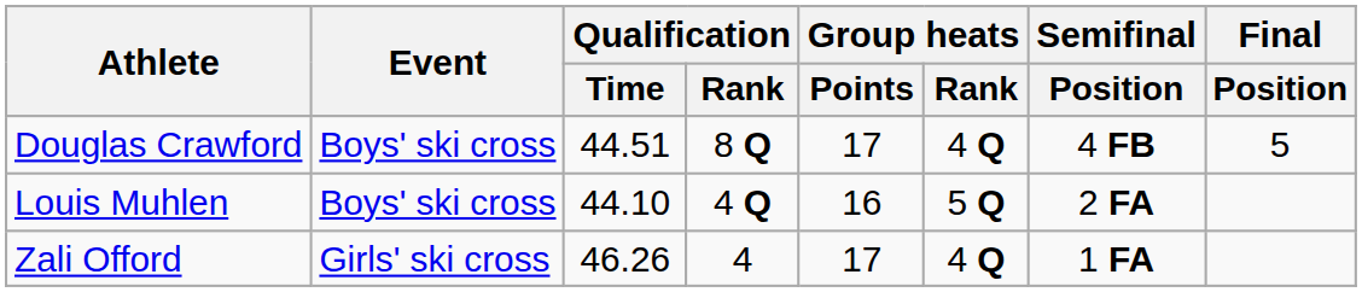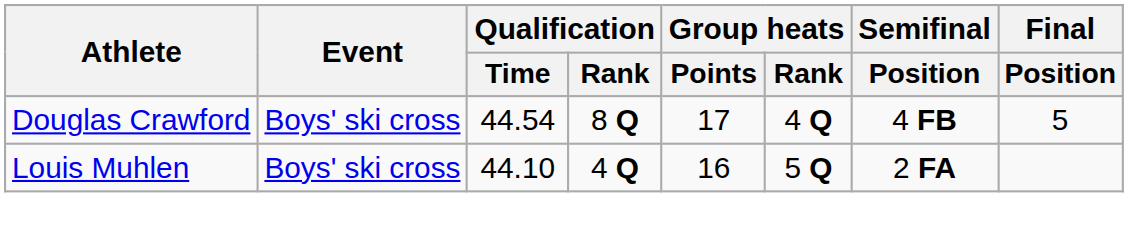 <table class="wikitable" style="font-size:90%">
 <tr>
 <th rowspan="2">Athlete</th>
 <th rowspan="2">Event</th>
 <th colspan=2>Qualification</th>
 <th colspan=2>Group heats</th>
 <th>Semifinal</th>
 <th>Final</th>
 </tr>
 <tr style="font-size:95%">
 <th>Time</th>
 <th>Rank</th>
 <th>Points</th>
 <th>Rank</th>
 <th>Position</th>
 <th>Position</th>
 </tr>
 <tr align=center>
 <td align=left><a href='#'>Douglas Crawford</a></td>
 <td align=left><a href='#'>Boys' ski cross</a></td>
-<td>44.51</td>
+<td>44.54</td>
 <td>8 <strong>Q</strong></td>
 <td>17</td>
 <td>4 <strong>Q</strong></td>
 <td>4 <strong>FB</strong></td>
 <td>5</td>
 </tr>
 <tr align=center>
 <td align=left><a href='#'>Louis Muhlen</a></td>
 <td align=left><a href='#'>Boys' ski cross</a></td>
 <td>44.10</td>
 <td>4 <strong>Q</strong></td>
 <td>16</td>
 <td>5 <strong>Q</strong></td>
 <td>2 <strong>FA</strong></td>
 <td></td>
 </tr>
-<tr align=center>
-<td align=left><a href='#'>Zali Offord</a></td>
-<td align=left><a href='#'>Girls' ski cross</a></td>
-<td>46.26</td>
-<td>4</td>
-<td>17</td>
-<td>4 <strong>Q</strong></td>
-<td>1 <strong>FA</strong></td>
-<td></td>
-</tr>
 </table>
